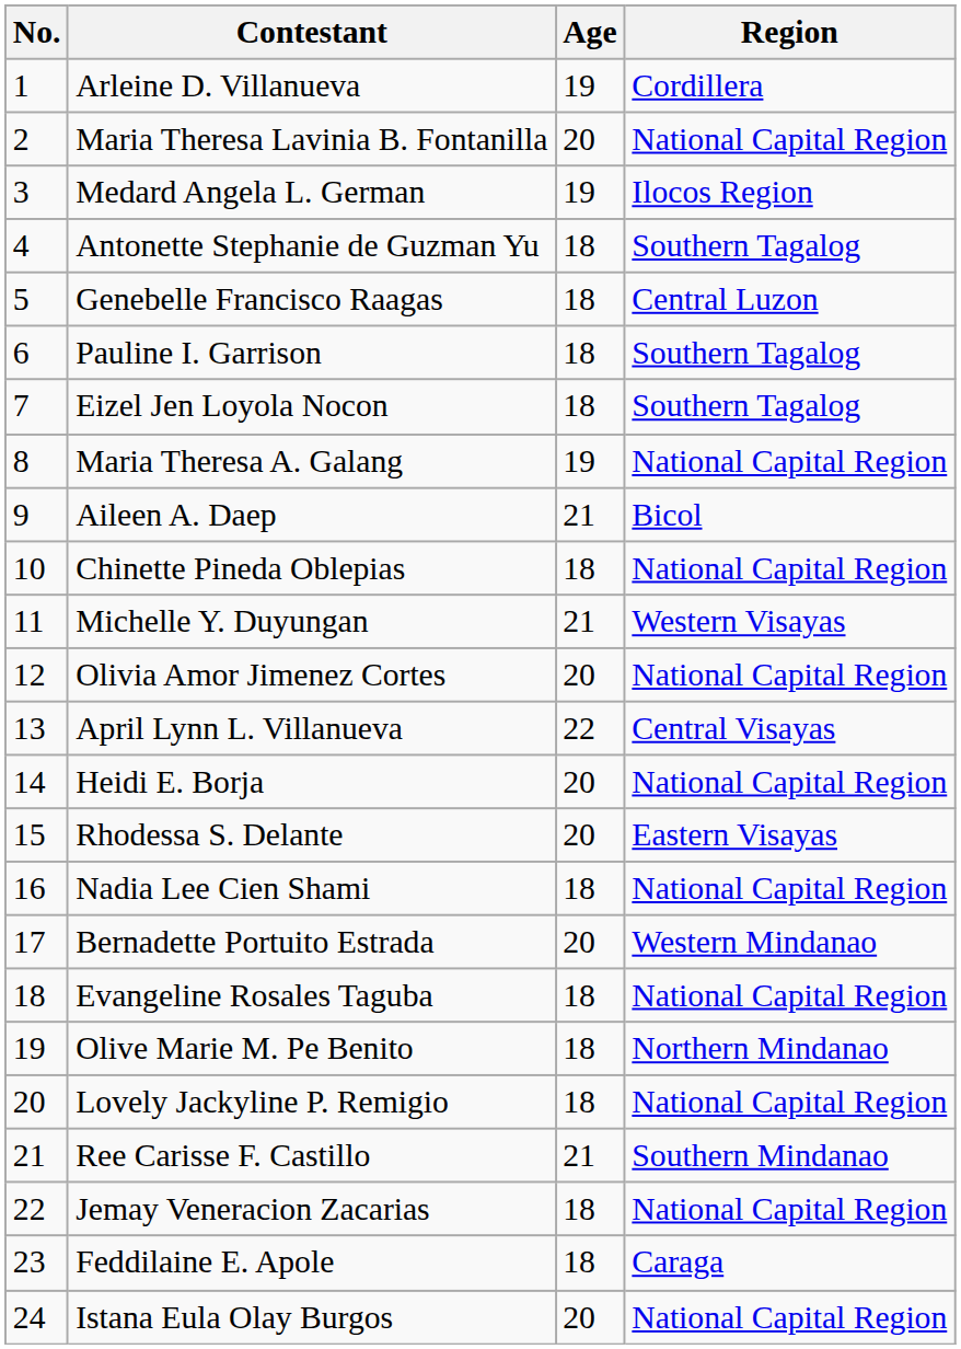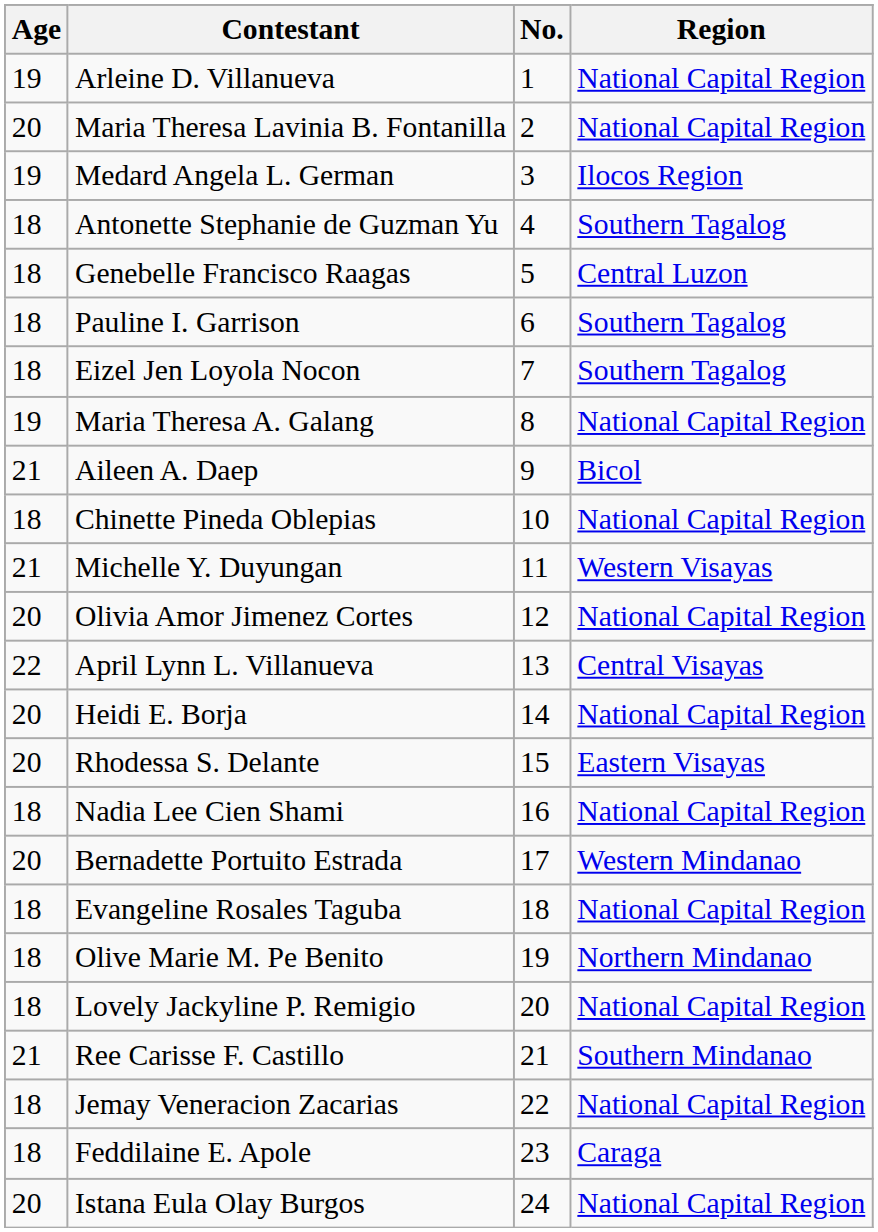 <table class="wikitable sortable" style="font-size:95%;">
 <tr>
+<th>Age</th>
+<th>Contestant</th>
 <th>No.</th>
-<th>Contestant</th>
-<th>Age</th>
 <th>Region</th>
 </tr>
 <tr>
+<td>19</td>
+<td>Arleine D. Villanueva</td>
 <td>1</td>
-<td>Arleine D. Villanueva</td>
-<td>19</td>
-<td><a href='#'>Cordillera</a></td>
-</tr>
-<tr>
-<td>2</td>
-<td>Maria Theresa Lavinia B. Fontanilla</td>
-<td>20</td>
 <td><a href='#'>National Capital Region</a></td>
 </tr>
 <tr>
+<td>20</td>
+<td>Maria Theresa Lavinia B. Fontanilla</td>
+<td>2</td>
+<td><a href='#'>National Capital Region</a></td>
+</tr>
+<tr>
+<td>19</td>
+<td>Medard Angela L. German</td>
 <td>3</td>
-<td>Medard Angela L. German</td>
-<td>19</td>
 <td><a href='#'>Ilocos Region</a></td>
 </tr>
 <tr>
+<td>18</td>
+<td>Antonette Stephanie de Guzman Yu</td>
 <td>4</td>
-<td>Antonette Stephanie de Guzman Yu</td>
-<td>18</td>
 <td><a href='#'>Southern Tagalog</a></td>
 </tr>
 <tr>
+<td>18</td>
+<td>Genebelle Francisco Raagas</td>
 <td>5</td>
-<td>Genebelle Francisco Raagas</td>
-<td>18</td>
 <td><a href='#'>Central Luzon</a></td>
 </tr>
 <tr>
+<td>18</td>
+<td>Pauline I. Garrison</td>
 <td>6</td>
-<td>Pauline I. Garrison</td>
-<td>18</td>
 <td><a href='#'>Southern Tagalog</a></td>
 </tr>
 <tr>
+<td>18</td>
+<td>Eizel Jen Loyola Nocon</td>
 <td>7</td>
-<td>Eizel Jen Loyola Nocon</td>
-<td>18</td>
 <td><a href='#'>Southern Tagalog</a></td>
 </tr>
 <tr>
+<td>19</td>
+<td>Maria Theresa A. Galang</td>
 <td>8</td>
-<td>Maria Theresa A. Galang</td>
-<td>19</td>
 <td><a href='#'>National Capital Region</a></td>
 </tr>
 <tr>
+<td>21</td>
+<td>Aileen A. Daep</td>
 <td>9</td>
-<td>Aileen A. Daep</td>
-<td>21</td>
 <td><a href='#'>Bicol</a></td>
 </tr>
 <tr>
+<td>18</td>
+<td>Chinette Pineda Oblepias</td>
 <td>10</td>
-<td>Chinette Pineda Oblepias</td>
-<td>18</td>
 <td><a href='#'>National Capital Region</a></td>
 </tr>
 <tr>
+<td>21</td>
+<td>Michelle Y. Duyungan</td>
 <td>11</td>
-<td>Michelle Y. Duyungan</td>
-<td>21</td>
 <td><a href='#'>Western Visayas</a></td>
 </tr>
 <tr>
+<td>20</td>
+<td>Olivia Amor Jimenez Cortes</td>
 <td>12</td>
-<td>Olivia Amor Jimenez Cortes</td>
-<td>20</td>
 <td><a href='#'>National Capital Region</a></td>
 </tr>
 <tr>
+<td>22</td>
+<td>April Lynn L. Villanueva</td>
 <td>13</td>
-<td>April Lynn L. Villanueva</td>
-<td>22</td>
 <td><a href='#'>Central Visayas</a></td>
 </tr>
 <tr>
+<td>20</td>
+<td>Heidi E. Borja</td>
 <td>14</td>
-<td>Heidi E. Borja</td>
-<td>20</td>
 <td><a href='#'>National Capital Region</a></td>
 </tr>
 <tr>
+<td>20</td>
+<td>Rhodessa S. Delante</td>
 <td>15</td>
-<td>Rhodessa S. Delante</td>
-<td>20</td>
 <td><a href='#'>Eastern Visayas</a></td>
 </tr>
 <tr>
+<td>18</td>
+<td>Nadia Lee Cien Shami</td>
 <td>16</td>
-<td>Nadia Lee Cien Shami</td>
-<td>18</td>
 <td><a href='#'>National Capital Region</a></td>
 </tr>
 <tr>
+<td>20</td>
+<td>Bernadette Portuito Estrada</td>
 <td>17</td>
-<td>Bernadette Portuito Estrada</td>
-<td>20</td>
 <td><a href='#'>Western Mindanao</a></td>
 </tr>
 <tr>
 <td>18</td>
 <td>Evangeline Rosales Taguba</td>
 <td>18</td>
 <td><a href='#'>National Capital Region</a></td>
 </tr>
 <tr>
+<td>18</td>
+<td>Olive Marie M. Pe Benito</td>
 <td>19</td>
-<td>Olive Marie M. Pe Benito</td>
-<td>18</td>
 <td><a href='#'>Northern Mindanao</a></td>
 </tr>
 <tr>
+<td>18</td>
+<td>Lovely Jackyline P. Remigio</td>
 <td>20</td>
-<td>Lovely Jackyline P. Remigio</td>
-<td>18</td>
 <td><a href='#'>National Capital Region</a></td>
 </tr>
 <tr>
 <td>21</td>
 <td>Ree Carisse F. Castillo</td>
 <td>21</td>
 <td><a href='#'>Southern Mindanao</a></td>
 </tr>
 <tr>
+<td>18</td>
+<td>Jemay Veneracion Zacarias</td>
 <td>22</td>
-<td>Jemay Veneracion Zacarias</td>
-<td>18</td>
 <td><a href='#'>National Capital Region</a></td>
 </tr>
 <tr>
+<td>18</td>
+<td>Feddilaine E. Apole</td>
 <td>23</td>
-<td>Feddilaine E. Apole</td>
-<td>18</td>
 <td><a href='#'>Caraga</a></td>
 </tr>
 <tr>
+<td>20</td>
+<td>Istana Eula Olay Burgos</td>
 <td>24</td>
-<td>Istana Eula Olay Burgos</td>
-<td>20</td>
 <td><a href='#'>National Capital Region</a></td>
 </tr>
 </table>
